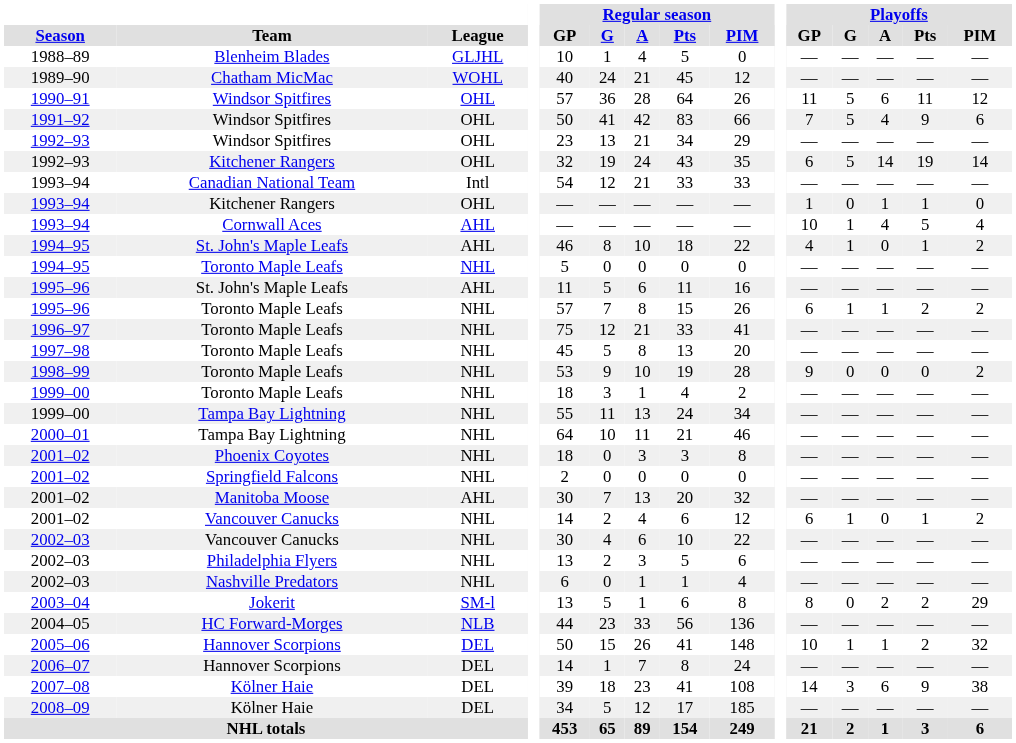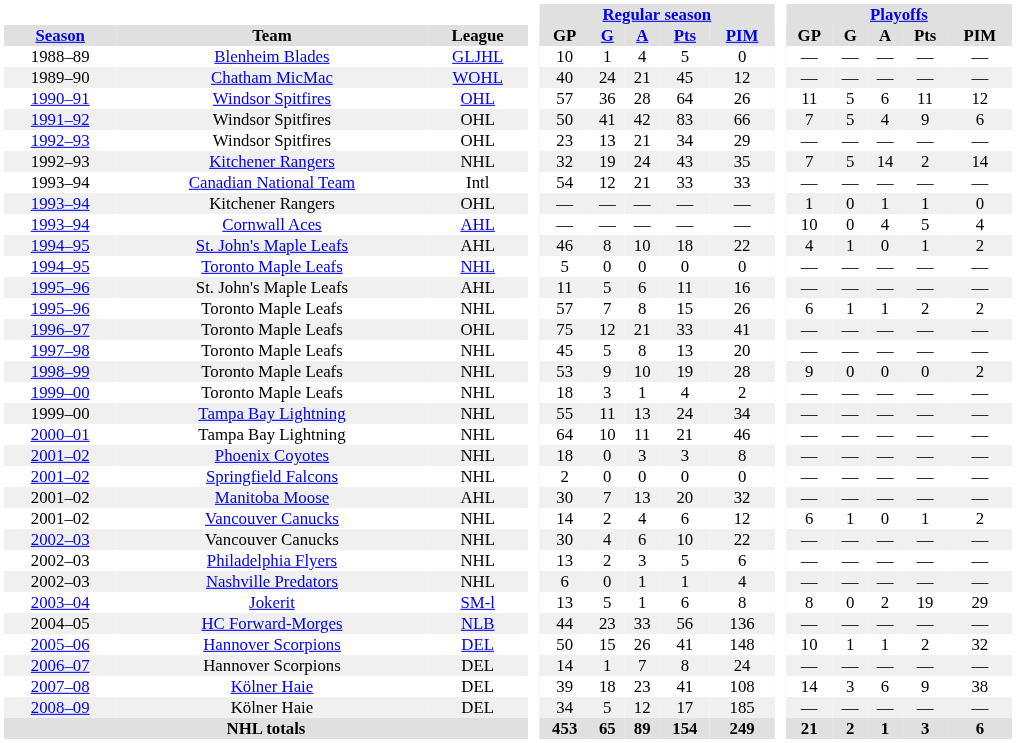 <table border="0" cellpadding="1" cellspacing="0" style="text-align:center; width:60em">
 <tr bgcolor="#e0e0e0">
 <th colspan="3" bgcolor="#ffffff"> </th>
 <th rowspan="99" bgcolor="#ffffff"> </th>
 <th colspan="5"><a href='#'>Regular season</a></th>
 <th rowspan="99" bgcolor="#ffffff"> </th>
 <th colspan="5"><a href='#'>Playoffs</a></th>
 </tr>
 <tr bgcolor="#e0e0e0">
 <th><a href='#'>Season</a></th>
 <th>Team</th>
 <th>League</th>
 <th>GP</th>
 <th><a href='#'>G</a></th>
 <th><a href='#'>A</a></th>
 <th><a href='#'>Pts</a></th>
 <th><a href='#'>PIM</a></th>
 <th>GP</th>
 <th>G</th>
 <th>A</th>
 <th>Pts</th>
 <th>PIM</th>
 </tr>
 <tr>
 <td>1988–89</td>
 <td><a href='#'>Blenheim Blades</a></td>
 <td><a href='#'>GLJHL</a></td>
 <td>10</td>
 <td>1</td>
 <td>4</td>
 <td>5</td>
 <td>0</td>
 <td>—</td>
 <td>—</td>
 <td>—</td>
 <td>—</td>
 <td>—</td>
 </tr>
 <tr style="background:#f0f0f0;">
 <td>1989–90</td>
 <td><a href='#'>Chatham MicMac</a></td>
 <td><a href='#'>WOHL</a></td>
 <td>40</td>
 <td>24</td>
 <td>21</td>
 <td>45</td>
 <td>12</td>
 <td>—</td>
 <td>—</td>
 <td>—</td>
 <td>—</td>
 <td>—</td>
 </tr>
 <tr>
 <td><a href='#'>1990–91</a></td>
 <td><a href='#'>Windsor Spitfires</a></td>
 <td><a href='#'>OHL</a></td>
 <td>57</td>
 <td>36</td>
 <td>28</td>
 <td>64</td>
 <td>26</td>
 <td>11</td>
 <td>5</td>
 <td>6</td>
 <td>11</td>
 <td>12</td>
 </tr>
 <tr style="background:#f0f0f0;">
 <td><a href='#'>1991–92</a></td>
 <td>Windsor Spitfires</td>
 <td>OHL</td>
 <td>50</td>
 <td>41</td>
 <td>42</td>
 <td>83</td>
 <td>66</td>
 <td>7</td>
 <td>5</td>
 <td>4</td>
 <td>9</td>
 <td>6</td>
 </tr>
 <tr>
 <td><a href='#'>1992–93</a></td>
 <td>Windsor Spitfires</td>
 <td>OHL</td>
 <td>23</td>
 <td>13</td>
 <td>21</td>
 <td>34</td>
 <td>29</td>
 <td>—</td>
 <td>—</td>
 <td>—</td>
 <td>—</td>
 <td>—</td>
 </tr>
 <tr style="background:#f0f0f0;">
 <td>1992–93</td>
 <td><a href='#'>Kitchener Rangers</a></td>
-<td>OHL</td>
+<td>NHL</td>
 <td>32</td>
 <td>19</td>
 <td>24</td>
 <td>43</td>
 <td>35</td>
-<td>6</td>
+<td>7</td>
 <td>5</td>
 <td>14</td>
-<td>19</td>
+<td>2</td>
 <td>14</td>
 </tr>
 <tr>
 <td>1993–94</td>
 <td><a href='#'>Canadian National Team</a></td>
 <td>Intl</td>
 <td>54</td>
 <td>12</td>
 <td>21</td>
 <td>33</td>
 <td>33</td>
 <td>—</td>
 <td>—</td>
 <td>—</td>
 <td>—</td>
 <td>—</td>
 </tr>
 <tr style="background:#f0f0f0;">
 <td><a href='#'>1993–94</a></td>
 <td>Kitchener Rangers</td>
 <td>OHL</td>
 <td>—</td>
 <td>—</td>
 <td>—</td>
 <td>—</td>
 <td>—</td>
 <td>1</td>
 <td>0</td>
 <td>1</td>
 <td>1</td>
 <td>0</td>
 </tr>
 <tr>
 <td><a href='#'>1993–94</a></td>
 <td><a href='#'>Cornwall Aces</a></td>
 <td><a href='#'>AHL</a></td>
 <td>—</td>
 <td>—</td>
 <td>—</td>
 <td>—</td>
 <td>—</td>
 <td>10</td>
-<td>1</td>
+<td>0</td>
 <td>4</td>
 <td>5</td>
 <td>4</td>
 </tr>
 <tr style="background:#f0f0f0;">
 <td><a href='#'>1994–95</a></td>
 <td><a href='#'>St. John's Maple Leafs</a></td>
 <td>AHL</td>
 <td>46</td>
 <td>8</td>
 <td>10</td>
 <td>18</td>
 <td>22</td>
 <td>4</td>
 <td>1</td>
 <td>0</td>
 <td>1</td>
 <td>2</td>
 </tr>
 <tr>
 <td><a href='#'>1994–95</a></td>
 <td><a href='#'>Toronto Maple Leafs</a></td>
 <td><a href='#'>NHL</a></td>
 <td>5</td>
 <td>0</td>
 <td>0</td>
 <td>0</td>
 <td>0</td>
 <td>—</td>
 <td>—</td>
 <td>—</td>
 <td>—</td>
 <td>—</td>
 </tr>
 <tr style="background:#f0f0f0;">
 <td><a href='#'>1995–96</a></td>
 <td>St. John's Maple Leafs</td>
 <td>AHL</td>
 <td>11</td>
 <td>5</td>
 <td>6</td>
 <td>11</td>
 <td>16</td>
 <td>—</td>
 <td>—</td>
 <td>—</td>
 <td>—</td>
 <td>—</td>
 </tr>
 <tr>
 <td><a href='#'>1995–96</a></td>
 <td>Toronto Maple Leafs</td>
 <td>NHL</td>
 <td>57</td>
 <td>7</td>
 <td>8</td>
 <td>15</td>
 <td>26</td>
 <td>6</td>
 <td>1</td>
 <td>1</td>
 <td>2</td>
 <td>2</td>
 </tr>
 <tr style="background:#f0f0f0;">
 <td><a href='#'>1996–97</a></td>
 <td>Toronto Maple Leafs</td>
-<td>NHL</td>
+<td>OHL</td>
 <td>75</td>
 <td>12</td>
 <td>21</td>
 <td>33</td>
 <td>41</td>
 <td>—</td>
 <td>—</td>
 <td>—</td>
 <td>—</td>
 <td>—</td>
 </tr>
 <tr>
 <td><a href='#'>1997–98</a></td>
 <td>Toronto Maple Leafs</td>
 <td>NHL</td>
 <td>45</td>
 <td>5</td>
 <td>8</td>
 <td>13</td>
 <td>20</td>
 <td>—</td>
 <td>—</td>
 <td>—</td>
 <td>—</td>
 <td>—</td>
 </tr>
 <tr style="background:#f0f0f0;">
 <td><a href='#'>1998–99</a></td>
 <td>Toronto Maple Leafs</td>
 <td>NHL</td>
 <td>53</td>
 <td>9</td>
 <td>10</td>
 <td>19</td>
 <td>28</td>
 <td>9</td>
 <td>0</td>
 <td>0</td>
 <td>0</td>
 <td>2</td>
 </tr>
 <tr>
 <td><a href='#'>1999–00</a></td>
 <td>Toronto Maple Leafs</td>
 <td>NHL</td>
 <td>18</td>
 <td>3</td>
 <td>1</td>
 <td>4</td>
 <td>2</td>
 <td>—</td>
 <td>—</td>
 <td>—</td>
 <td>—</td>
 <td>—</td>
 </tr>
 <tr style="background:#f0f0f0;">
 <td>1999–00</td>
 <td><a href='#'>Tampa Bay Lightning</a></td>
 <td>NHL</td>
 <td>55</td>
 <td>11</td>
 <td>13</td>
 <td>24</td>
 <td>34</td>
 <td>—</td>
 <td>—</td>
 <td>—</td>
 <td>—</td>
 <td>—</td>
 </tr>
 <tr>
 <td><a href='#'>2000–01</a></td>
 <td>Tampa Bay Lightning</td>
 <td>NHL</td>
 <td>64</td>
 <td>10</td>
 <td>11</td>
 <td>21</td>
 <td>46</td>
 <td>—</td>
 <td>—</td>
 <td>—</td>
 <td>—</td>
 <td>—</td>
 </tr>
 <tr style="background:#f0f0f0;">
 <td><a href='#'>2001–02</a></td>
 <td><a href='#'>Phoenix Coyotes</a></td>
 <td>NHL</td>
 <td>18</td>
 <td>0</td>
 <td>3</td>
 <td>3</td>
 <td>8</td>
 <td>—</td>
 <td>—</td>
 <td>—</td>
 <td>—</td>
 <td>—</td>
 </tr>
 <tr>
 <td><a href='#'>2001–02</a></td>
 <td><a href='#'>Springfield Falcons</a></td>
 <td>NHL</td>
 <td>2</td>
 <td>0</td>
 <td>0</td>
 <td>0</td>
 <td>0</td>
 <td>—</td>
 <td>—</td>
 <td>—</td>
 <td>—</td>
 <td>—</td>
 </tr>
 <tr style="background:#f0f0f0;">
 <td>2001–02</td>
 <td><a href='#'>Manitoba Moose</a></td>
 <td>AHL</td>
 <td>30</td>
 <td>7</td>
 <td>13</td>
 <td>20</td>
 <td>32</td>
 <td>—</td>
 <td>—</td>
 <td>—</td>
 <td>—</td>
 <td>—</td>
 </tr>
 <tr>
 <td>2001–02</td>
 <td><a href='#'>Vancouver Canucks</a></td>
 <td>NHL</td>
 <td>14</td>
 <td>2</td>
 <td>4</td>
 <td>6</td>
 <td>12</td>
 <td>6</td>
 <td>1</td>
 <td>0</td>
 <td>1</td>
 <td>2</td>
 </tr>
 <tr style="background:#f0f0f0;">
 <td><a href='#'>2002–03</a></td>
 <td>Vancouver Canucks</td>
 <td>NHL</td>
 <td>30</td>
 <td>4</td>
 <td>6</td>
 <td>10</td>
 <td>22</td>
 <td>—</td>
 <td>—</td>
 <td>—</td>
 <td>—</td>
 <td>—</td>
 </tr>
 <tr>
 <td>2002–03</td>
 <td><a href='#'>Philadelphia Flyers</a></td>
 <td>NHL</td>
 <td>13</td>
 <td>2</td>
 <td>3</td>
 <td>5</td>
 <td>6</td>
 <td>—</td>
 <td>—</td>
 <td>—</td>
 <td>—</td>
 <td>—</td>
 </tr>
 <tr style="background:#f0f0f0;">
 <td>2002–03</td>
 <td><a href='#'>Nashville Predators</a></td>
 <td>NHL</td>
 <td>6</td>
 <td>0</td>
 <td>1</td>
 <td>1</td>
 <td>4</td>
 <td>—</td>
 <td>—</td>
 <td>—</td>
 <td>—</td>
 <td>—</td>
 </tr>
 <tr>
 <td><a href='#'>2003–04</a></td>
 <td><a href='#'>Jokerit</a></td>
 <td><a href='#'>SM-l</a></td>
 <td>13</td>
 <td>5</td>
 <td>1</td>
 <td>6</td>
 <td>8</td>
 <td>8</td>
 <td>0</td>
 <td>2</td>
-<td>2</td>
+<td>19</td>
 <td>29</td>
 </tr>
 <tr style="background:#f0f0f0;">
 <td>2004–05</td>
 <td><a href='#'>HC Forward-Morges</a></td>
 <td><a href='#'>NLB</a></td>
 <td>44</td>
 <td>23</td>
 <td>33</td>
 <td>56</td>
 <td>136</td>
 <td>—</td>
 <td>—</td>
 <td>—</td>
 <td>—</td>
 <td>—</td>
 </tr>
 <tr>
 <td><a href='#'>2005–06</a></td>
 <td><a href='#'>Hannover Scorpions</a></td>
 <td><a href='#'>DEL</a></td>
 <td>50</td>
 <td>15</td>
 <td>26</td>
 <td>41</td>
 <td>148</td>
 <td>10</td>
 <td>1</td>
 <td>1</td>
 <td>2</td>
 <td>32</td>
 </tr>
 <tr style="background:#f0f0f0;">
 <td><a href='#'>2006–07</a></td>
 <td>Hannover Scorpions</td>
 <td>DEL</td>
 <td>14</td>
 <td>1</td>
 <td>7</td>
 <td>8</td>
 <td>24</td>
 <td>—</td>
 <td>—</td>
 <td>—</td>
 <td>—</td>
 <td>—</td>
 </tr>
 <tr>
 <td><a href='#'>2007–08</a></td>
 <td><a href='#'>Kölner Haie</a></td>
 <td>DEL</td>
 <td>39</td>
 <td>18</td>
 <td>23</td>
 <td>41</td>
 <td>108</td>
 <td>14</td>
 <td>3</td>
 <td>6</td>
 <td>9</td>
 <td>38</td>
 </tr>
 <tr style="background:#f0f0f0;">
 <td><a href='#'>2008–09</a></td>
 <td>Kölner Haie</td>
 <td>DEL</td>
 <td>34</td>
 <td>5</td>
 <td>12</td>
 <td>17</td>
 <td>185</td>
 <td>—</td>
 <td>—</td>
 <td>—</td>
 <td>—</td>
 <td>—</td>
 </tr>
 <tr style="background:#e0e0e0;">
 <th colspan="3">NHL totals</th>
 <th>453</th>
 <th>65</th>
 <th>89</th>
 <th>154</th>
 <th>249</th>
 <th>21</th>
 <th>2</th>
 <th>1</th>
 <th>3</th>
 <th>6</th>
 </tr>
 </table>
